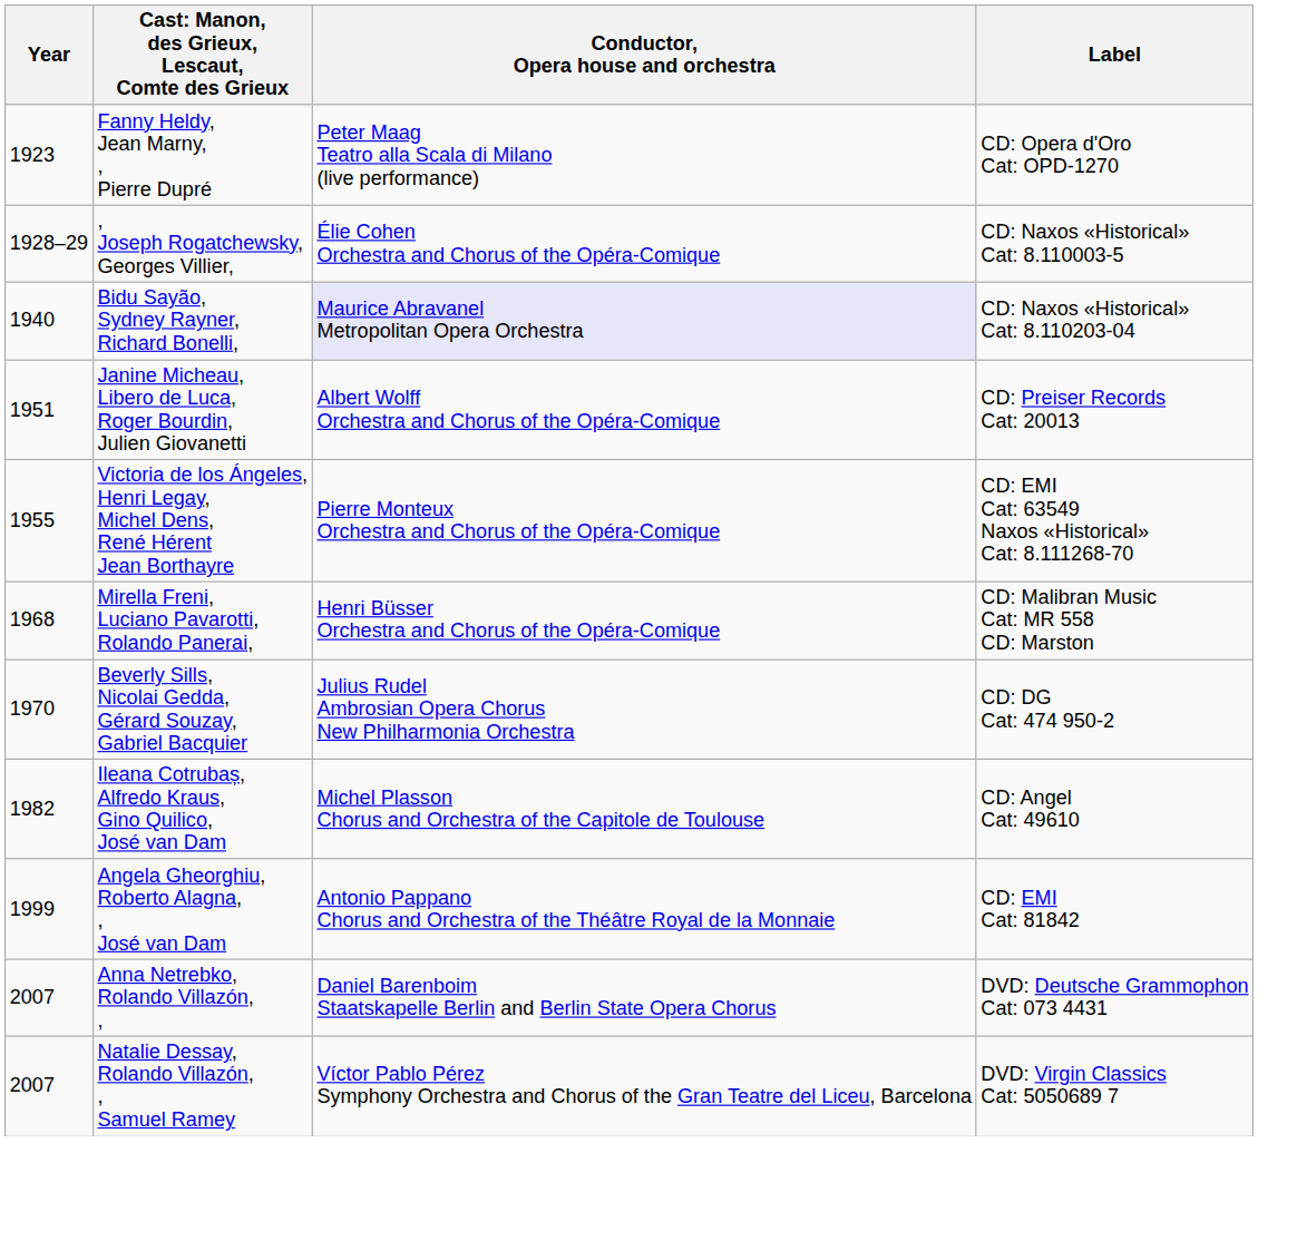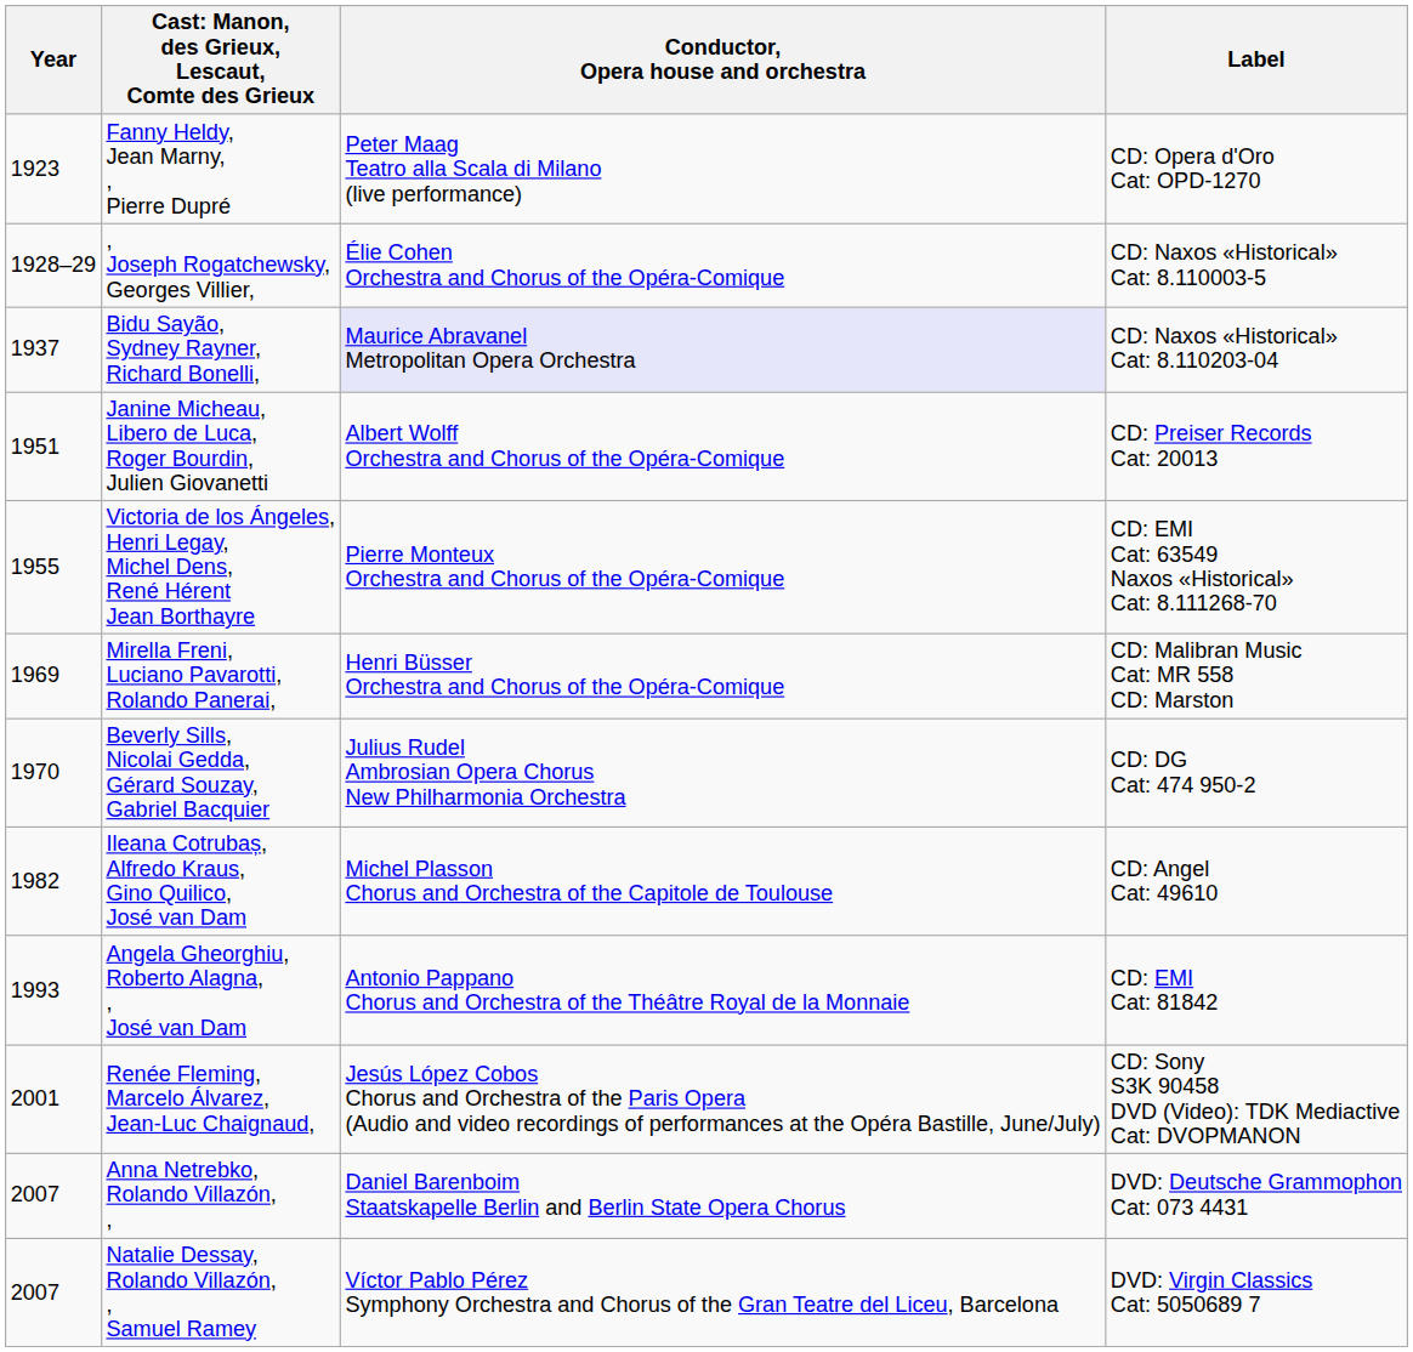 <table class="wikitable">
 <tr>
 <th>Year</th>
 <th>Cast: Manon,<br>des Grieux,<br>Lescaut,<br>Comte des Grieux</th>
 <th>Conductor,<br>Opera house and orchestra</th>
 <th>Label</th>
 </tr>
 <tr>
 <td>1923</td>
 <td><a href='#'>Fanny Heldy</a>, <br> Jean Marny, <br> , <br> Pierre Dupré</td>
 <td><a href='#'>Peter Maag</a> <br> <a href='#'>Teatro alla Scala di Milano</a> <br> (live performance)</td>
 <td>CD: Opera d'Oro<br>Cat: OPD-1270</td>
 </tr>
 <tr>
 <td>1928–29</td>
 <td>, <br> <a href='#'>Joseph Rogatchewsky</a>, <br> Georges Villier, <br> </td>
 <td><a href='#'>Élie Cohen</a> <br> <a href='#'>Orchestra and Chorus of the Opéra-Comique</a></td>
 <td>CD: Naxos «Historical» <br> Cat: 8.110003-5</td>
 </tr>
 <tr>
-<td>1940</td>
+<td>1937</td>
 <td><a href='#'>Bidu Sayão</a>, <br> <a href='#'>Sydney Rayner</a>, <br> <a href='#'>Richard Bonelli</a>, <br> </td>
 <td style="background: lavender;"><a href='#'>Maurice Abravanel</a> <br>Metropolitan Opera Orchestra</td>
 <td>CD: Naxos «Historical»<br>Cat: 8.110203-04</td>
 </tr>
 <tr>
 <td>1951</td>
 <td><a href='#'>Janine Micheau</a>, <br> <a href='#'>Libero de Luca</a>, <br> <a href='#'>Roger Bourdin</a>, <br> Julien Giovanetti</td>
 <td><a href='#'>Albert Wolff</a> <br> <a href='#'>Orchestra and Chorus of the Opéra-Comique</a></td>
 <td>CD: <a href='#'>Preiser Records</a><br>Cat: 20013</td>
 </tr>
 <tr>
 <td>1955</td>
 <td><a href='#'>Victoria de los Ángeles</a>, <br> <a href='#'>Henri Legay</a>, <br> <a href='#'>Michel Dens</a>, <br> <a href='#'>René Hérent</a> <br> <a href='#'>Jean Borthayre</a></td>
 <td><a href='#'>Pierre Monteux</a> <br> <a href='#'>Orchestra and Chorus of the Opéra-Comique</a></td>
 <td>CD: EMI<br>Cat: 63549<br>Naxos «Historical»<br>Cat: 8.111268-70</td>
 </tr>
 <tr>
-<td>1968</td>
+<td>1969</td>
 <td><a href='#'>Mirella Freni</a>, <br> <a href='#'>Luciano Pavarotti</a>, <br> <a href='#'>Rolando Panerai</a>, <br> </td>
 <td><a href='#'>Henri Büsser</a> <br> <a href='#'>Orchestra and Chorus of the Opéra-Comique</a></td>
 <td>CD: Malibran Music<br>Cat: MR 558<br>CD: Marston </td>
 </tr>
 <tr>
 <td>1970</td>
 <td><a href='#'>Beverly Sills</a>, <br> <a href='#'>Nicolai Gedda</a>, <br> <a href='#'>Gérard Souzay</a>, <br> <a href='#'>Gabriel Bacquier</a></td>
 <td><a href='#'>Julius Rudel</a> <br> <a href='#'>Ambrosian Opera Chorus</a><br><a href='#'>New Philharmonia Orchestra</a></td>
 <td>CD: DG<br>Cat: 474 950-2</td>
 </tr>
 <tr>
 <td>1982</td>
 <td><a href='#'>Ileana Cotrubaș</a>, <br> <a href='#'>Alfredo Kraus</a>, <br> <a href='#'>Gino Quilico</a>, <br> <a href='#'>José van Dam</a></td>
 <td><a href='#'>Michel Plasson</a> <br> <a href='#'>Chorus and Orchestra of the Capitole de Toulouse</a></td>
 <td>CD: Angel<br>Cat: 49610</td>
 </tr>
 <tr>
-<td>1999</td>
+<td>1993</td>
 <td><a href='#'>Angela Gheorghiu</a>, <br> <a href='#'>Roberto Alagna</a>, <br> , <br> <a href='#'>José van Dam</a></td>
 <td><a href='#'>Antonio Pappano</a> <br> <a href='#'>Chorus and Orchestra of the Théâtre Royal de la Monnaie</a></td>
 <td>CD: <a href='#'>EMI</a><br>Cat: 81842</td>
+</tr>
+<tr>
+<td>2001</td>
+<td><a href='#'>Renée Fleming</a>,<br> <a href='#'>Marcelo Álvarez</a>, <br> <a href='#'>Jean-Luc Chaignaud</a>, <br> </td>
+<td><a href='#'>Jesús López Cobos</a> <br> Chorus and Orchestra of the <a href='#'>Paris Opera</a><br>(Audio and video recordings of performances at the Opéra Bastille, June/July)</td>
+<td>CD: Sony<br>S3K 90458<br>DVD (Video): TDK Mediactive<br>Cat: DVOPMANON</td>
 </tr>
 <tr>
 <td>2007</td>
 <td><a href='#'>Anna Netrebko</a>,<br> <a href='#'>Rolando Villazón</a>, <br> , <br> </td>
 <td><a href='#'>Daniel Barenboim</a> <br> <a href='#'>Staatskapelle Berlin</a> and <a href='#'>Berlin State Opera Chorus</a></td>
 <td>DVD: <a href='#'>Deutsche Grammophon</a><br>Cat: 073 4431</td>
 </tr>
 <tr>
 <td>2007</td>
 <td><a href='#'>Natalie Dessay</a>,<br> <a href='#'>Rolando Villazón</a>, <br> , <br> <a href='#'>Samuel Ramey</a></td>
 <td><a href='#'>Víctor Pablo Pérez</a> <br> Symphony Orchestra and Chorus of the <a href='#'>Gran Teatre del Liceu</a>, Barcelona</td>
 <td>DVD: <a href='#'>Virgin Classics</a><br>Cat: 5050689 7</td>
 </tr>
 <tr>
 </tr>
 </table>
